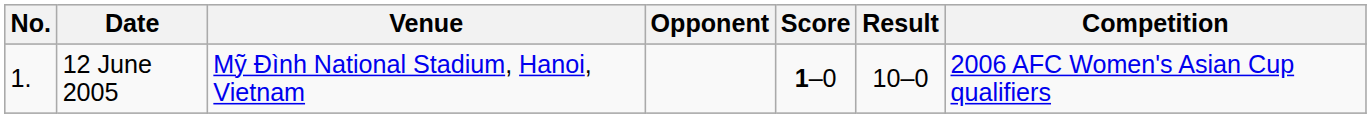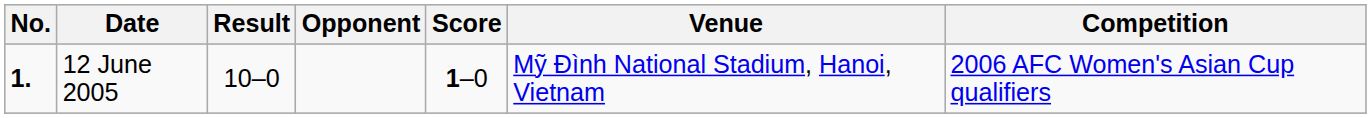 <table class="wikitable">
 <tr>
 <th>No.</th>
 <th>Date</th>
-<th>Venue</th>
+<th>Result</th>
 <th>Opponent</th>
 <th>Score</th>
-<th>Result</th>
+<th>Venue</th>
 <th>Competition</th>
 </tr>
 <tr>
-<td>1.</td>
+<td><strong>1.</strong></td>
 <td>12 June 2005</td>
-<td><a href='#'>Mỹ Đình National Stadium</a>, <a href='#'>Hanoi</a>, <a href='#'>Vietnam</a></td>
+<td align=center>10–0</td>
 <td></td>
 <td align=center><strong>1</strong>–0</td>
-<td align=center>10–0</td>
+<td><a href='#'>Mỹ Đình National Stadium</a>, <a href='#'>Hanoi</a>, <a href='#'>Vietnam</a></td>
 <td><a href='#'>2006 AFC Women's Asian Cup qualifiers</a></td>
 </tr>
 </table>
